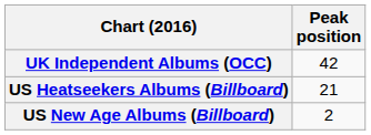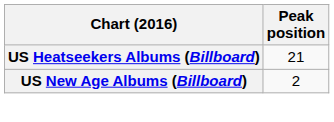 <table class="wikitable sortable plainrowheaders" style="text-align:center">
 <tr>
 <th scope="col">Chart (2016)</th>
 <th scope="col">Peak<br>position</th>
-</tr>
-<tr>
-<th scope="row"><a href='#'>UK Independent Albums</a> (<a href='#'>OCC</a>)</th>
-<td>42</td>
 </tr>
 <tr>
 <th scope="row">US <a href='#'>Heatseekers Albums</a> (<em><a href='#'>Billboard</a></em>)</th>
 <td>21</td>
 </tr>
 <tr>
 <th scope="row">US <a href='#'>New Age Albums</a> (<em><a href='#'>Billboard</a></em>)</th>
 <td>2</td>
 </tr>
 </table>
